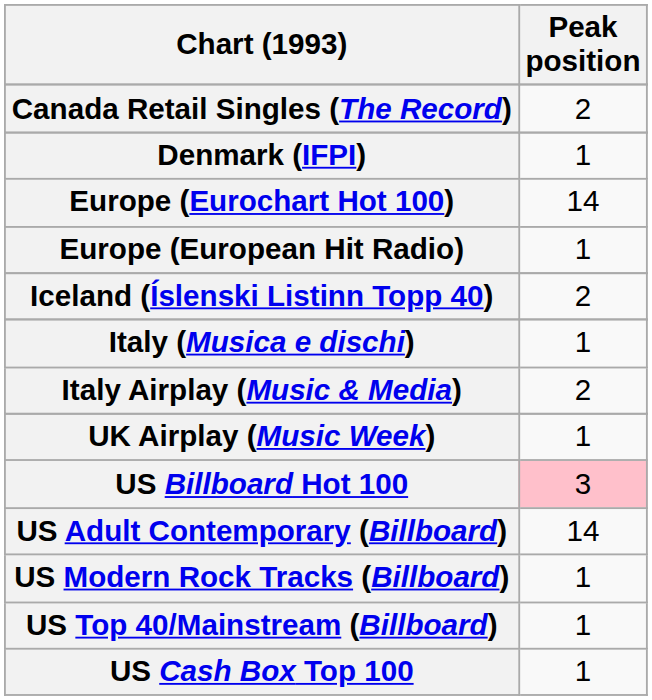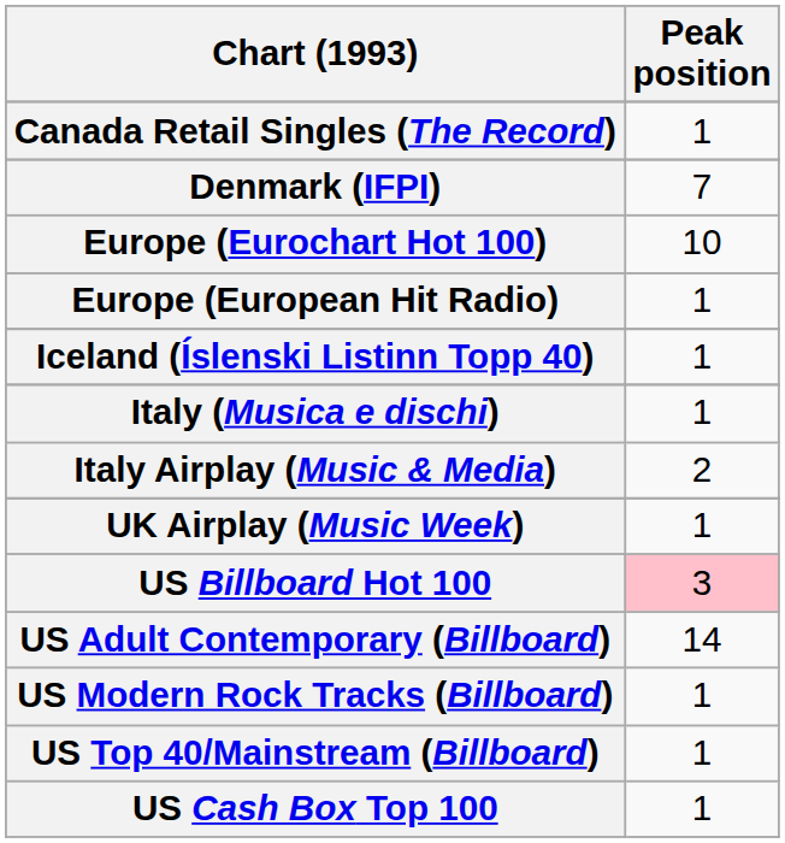 <table class="wikitable sortable plainrowheaders" style="text-align:center">
 <tr>
 <th>Chart (1993)</th>
 <th>Peak<br>position</th>
 </tr>
 <tr>
 </tr>
 <tr>
 </tr>
 <tr>
 </tr>
 <tr>
 <th scope="row">Canada Retail Singles (<em><a href='#'>The Record</a></em>)</th>
-<td>2</td>
+<td>1</td>
 </tr>
 <tr>
 </tr>
 <tr>
 </tr>
 <tr>
 <th scope="row">Denmark (<a href='#'>IFPI</a>)</th>
-<td>1</td>
+<td>7</td>
 </tr>
 <tr>
 <th scope="row">Europe (<a href='#'>Eurochart Hot 100</a>)</th>
-<td>14</td>
+<td>10</td>
 </tr>
 <tr>
 <th scope="row">Europe (European Hit Radio)</th>
 <td>1</td>
 </tr>
 <tr>
 </tr>
 <tr>
 </tr>
 <tr>
 <th scope="row">Iceland (<a href='#'>Íslenski Listinn Topp 40</a>)</th>
-<td>2</td>
+<td>1</td>
 </tr>
 <tr>
 </tr>
 <tr>
 <th scope="row">Italy (<em><a href='#'>Musica e dischi</a></em>)</th>
 <td>1</td>
 </tr>
 <tr>
 <th scope="row">Italy Airplay (<em><a href='#'>Music & Media</a></em>)</th>
 <td>2</td>
 </tr>
 <tr>
 </tr>
 <tr>
 </tr>
 <tr>
 </tr>
 <tr>
 </tr>
 <tr>
 </tr>
 <tr>
 </tr>
 <tr>
 </tr>
 <tr>
 <th scope="row">UK Airplay (<em><a href='#'>Music Week</a></em>)</th>
 <td>1</td>
 </tr>
 <tr>
 <th scope="row">US <a href='#'><em>Billboard</em> Hot 100</a></th>
 <td style="background: pink;">3</td>
 </tr>
 <tr>
 <th scope="row">US <a href='#'>Adult Contemporary</a> (<em><a href='#'>Billboard</a></em>)</th>
 <td>14</td>
 </tr>
 <tr>
 <th scope="row">US <a href='#'>Modern Rock Tracks</a> (<em><a href='#'>Billboard</a></em>)</th>
 <td>1</td>
 </tr>
 <tr>
 <th scope="row">US <a href='#'>Top 40/Mainstream</a> (<em><a href='#'>Billboard</a></em>)</th>
 <td>1</td>
 </tr>
 <tr>
 <th scope="row">US <a href='#'><em>Cash Box</em> Top 100</a></th>
 <td>1</td>
 </tr>
 </table>
